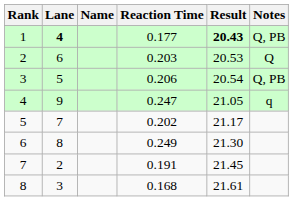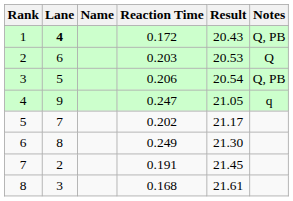 <table class="wikitable" style="text-align:center">
 <tr>
 <th>Rank</th>
 <th>Lane</th>
 <th>Name</th>
 <th>Reaction Time</th>
 <th>Result</th>
 <th>Notes</th>
 </tr>
 <tr bgcolor=ccffcc>
 <td>1</td>
 <td><strong>4</strong></td>
 <td align="left"></td>
-<td>0.177</td>
-<td><strong>20.43</strong></td>
+<td>0.172</td>
+<td>20.43</td>
 <td>Q, PB</td>
 </tr>
 <tr bgcolor=ccffcc>
 <td>2</td>
 <td>6</td>
 <td align="left"></td>
 <td>0.203</td>
 <td>20.53</td>
 <td>Q</td>
 </tr>
 <tr bgcolor=ccffcc>
 <td>3</td>
 <td>5</td>
 <td align="left"></td>
 <td>0.206</td>
 <td>20.54</td>
 <td>Q, PB</td>
 </tr>
 <tr bgcolor=ccffcc>
 <td>4</td>
 <td>9</td>
 <td align="left"></td>
 <td>0.247</td>
 <td>21.05</td>
 <td>q</td>
 </tr>
 <tr>
 <td>5</td>
 <td>7</td>
 <td align="left"></td>
 <td>0.202</td>
 <td>21.17</td>
 <td></td>
 </tr>
 <tr>
 <td>6</td>
 <td>8</td>
 <td align="left"></td>
 <td>0.249</td>
 <td>21.30</td>
 <td></td>
 </tr>
 <tr>
 <td>7</td>
 <td>2</td>
 <td align="left"></td>
 <td>0.191</td>
 <td>21.45</td>
 <td></td>
 </tr>
 <tr>
 <td>8</td>
 <td>3</td>
 <td align="left"></td>
 <td>0.168</td>
 <td>21.61</td>
 <td></td>
 </tr>
 </table>
